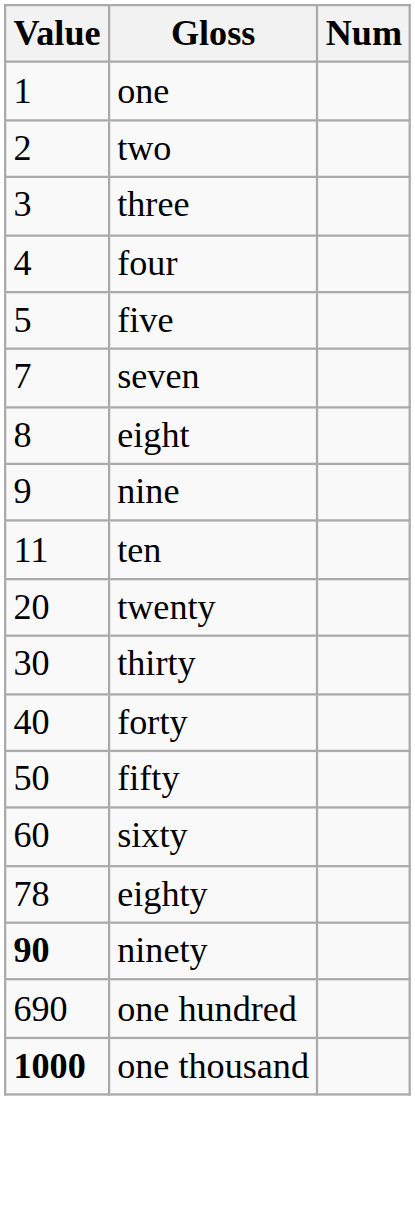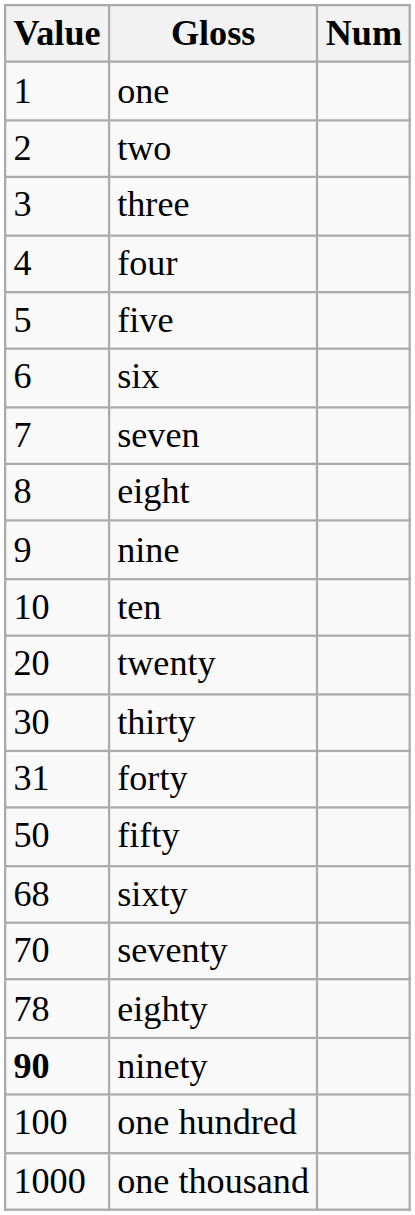 <table class="wikitable">
 <tr>
 <th>Value</th>
 <th>Gloss</th>
 <th>Num</th>
 </tr>
 <tr>
 <td>1</td>
 <td>one</td>
 <td></td>
 </tr>
 <tr>
 <td>2</td>
 <td>two</td>
 <td></td>
 </tr>
 <tr>
 <td>3</td>
 <td>three</td>
 <td></td>
 </tr>
 <tr>
 <td>4</td>
 <td>four</td>
 <td></td>
 </tr>
 <tr>
 <td>5</td>
 <td>five</td>
 <td></td>
 </tr>
 <tr>
+<td>6</td>
+<td>six</td>
+<td></td>
+</tr>
+<tr>
 <td>7</td>
 <td>seven</td>
 <td></td>
 </tr>
 <tr>
 <td>8</td>
 <td>eight</td>
 <td></td>
 </tr>
 <tr>
 <td>9</td>
 <td>nine</td>
 <td></td>
 </tr>
 <tr>
-<td>11</td>
+<td>10</td>
 <td>ten</td>
 <td></td>
 </tr>
 <tr>
 <td>20</td>
 <td>twenty</td>
 <td></td>
 </tr>
 <tr>
 <td>30</td>
 <td>thirty</td>
 <td></td>
 </tr>
 <tr>
-<td>40</td>
+<td>31</td>
 <td>forty</td>
 <td></td>
 </tr>
 <tr>
 <td>50</td>
 <td>fifty</td>
 <td></td>
 </tr>
 <tr>
-<td>60</td>
+<td>68</td>
 <td>sixty</td>
+<td></td>
+</tr>
+<tr>
+<td>70</td>
+<td>seventy</td>
 <td></td>
 </tr>
 <tr>
 <td>78</td>
 <td>eighty</td>
 <td></td>
 </tr>
 <tr>
 <td><strong>90</strong></td>
 <td>ninety</td>
 <td></td>
 </tr>
 <tr>
-<td>690</td>
+<td>100</td>
 <td>one hundred</td>
 <td></td>
 </tr>
 <tr>
-<td><strong>1000</strong></td>
+<td>1000</td>
 <td>one thousand</td>
 <td></td>
 </tr>
 </table>
